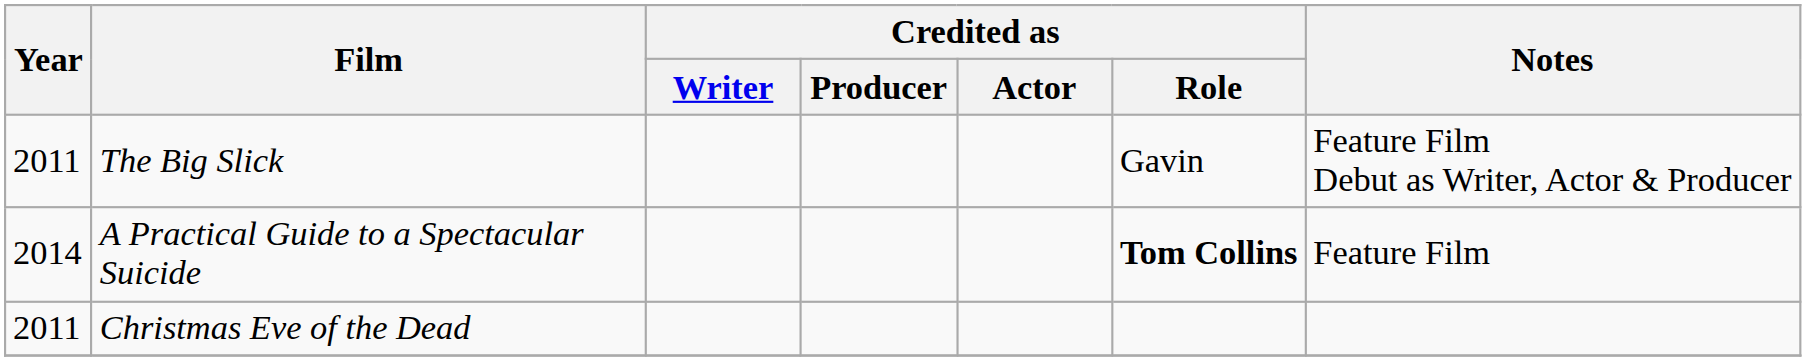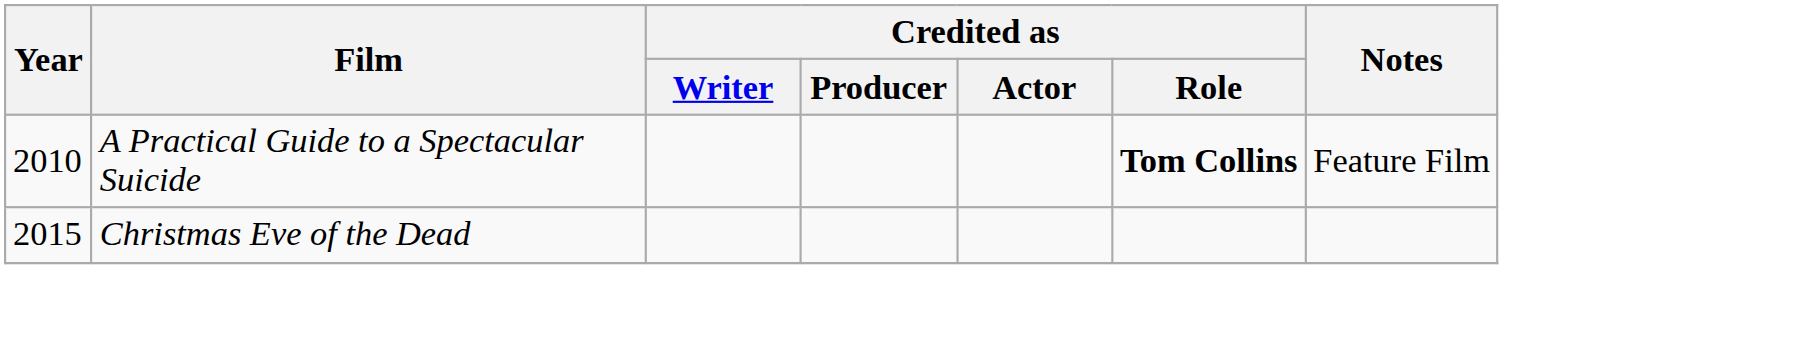 <table class="wikitable sortable" style="margin-right: 0;">
 <tr>
 <th rowspan="2" style="width:33px;">Year</th>
 <th rowspan="2" style="width:250px;">Film</th>
 <th colspan="4">Credited as</th>
 <th rowspan="2">Notes</th>
 </tr>
 <tr>
 <th style="width:65px;"><a href='#'>Writer</a></th>
 <th style="width:65px;">Producer</th>
 <th style="width:65px;">Actor</th>
 <th>Role</th>
 </tr>
 <tr>
-<td rowspan="1">2011</td>
-<td style="text-align:left"><em>The Big Slick</em></td>
-<td></td>
-<td></td>
-<td></td>
-<td>Gavin</td>
-<td>Feature Film<br>Debut as Writer, Actor & Producer</td>
-</tr>
-<tr>
-<td rowspan="1">2014</td>
+<td rowspan="1">2010</td>
 <td style="text-align:left"><em>A Practical Guide to a Spectacular Suicide</em></td>
 <td></td>
 <td></td>
 <td></td>
 <td><strong>Tom Collins</strong></td>
 <td>Feature Film</td>
 </tr>
 <tr>
-<td rowspan="1">2011</td>
+<td rowspan="1">2015</td>
 <td style="text-align:left"><em>Christmas Eve of the Dead</em></td>
 <td></td>
 <td></td>
 <td></td>
 <td></td>
 <td></td>
 </tr>
 <tr>
 </tr>
 </table>
